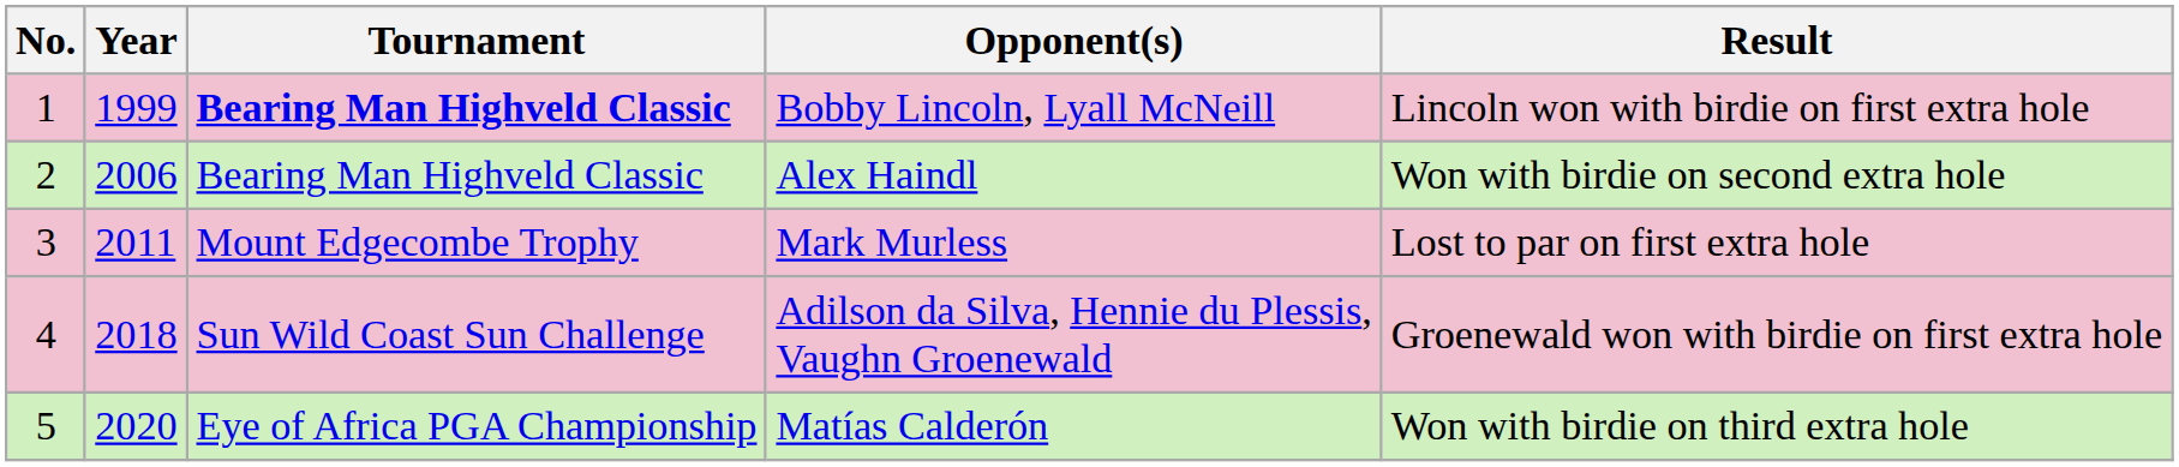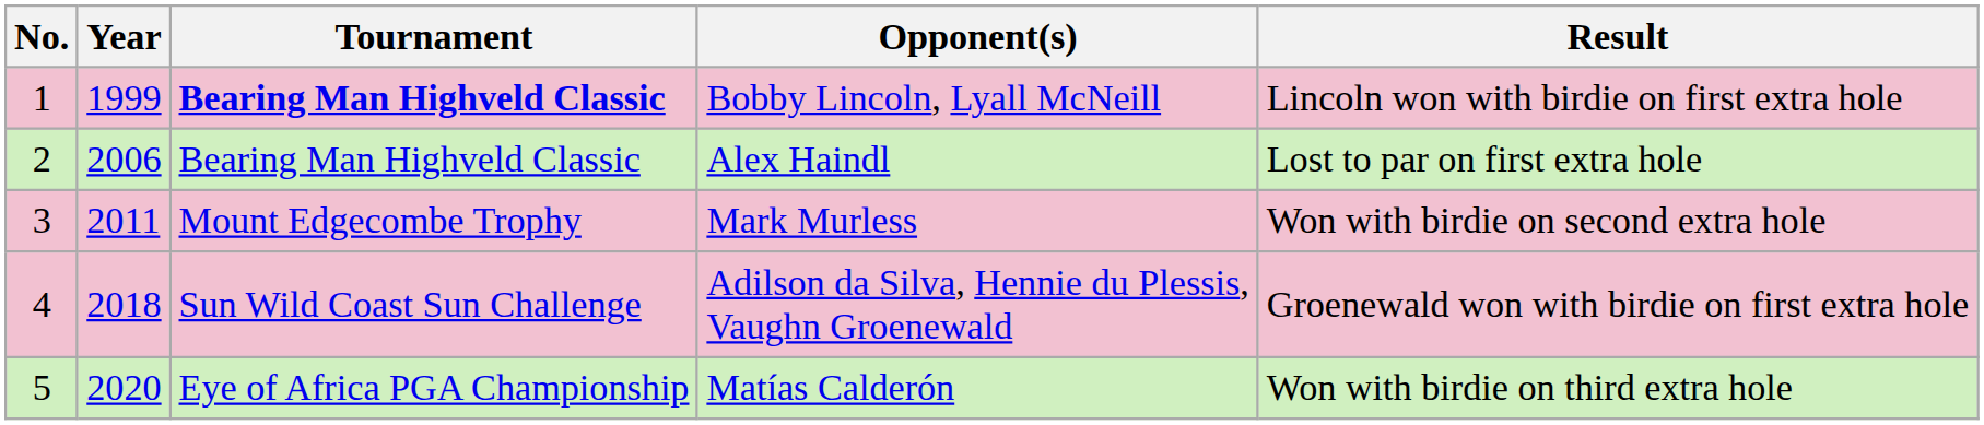 <table class="wikitable" style="font-size:95%;">
 <tr>
 <th>No.</th>
 <th>Year</th>
 <th>Tournament</th>
 <th>Opponent(s)</th>
 <th>Result</th>
 </tr>
 <tr style="background:#F2C1D1;">
 <td align=center>1</td>
 <td><a href='#'>1999</a></td>
 <td><strong><a href='#'>Bearing Man Highveld Classic</a></strong></td>
 <td> <a href='#'>Bobby Lincoln</a>,  <a href='#'>Lyall McNeill</a></td>
 <td>Lincoln won with birdie on first extra hole</td>
 </tr>
 <tr style="background:#D0F0C0;">
 <td align=center>2</td>
 <td><a href='#'>2006</a></td>
 <td><a href='#'>Bearing Man Highveld Classic</a></td>
 <td> <a href='#'>Alex Haindl</a></td>
-<td>Won with birdie on second extra hole</td>
+<td>Lost to par on first extra hole</td>
 </tr>
 <tr style="background:#F2C1D1;">
 <td align=center>3</td>
 <td><a href='#'>2011</a></td>
 <td><a href='#'>Mount Edgecombe Trophy</a></td>
 <td> <a href='#'>Mark Murless</a></td>
-<td>Lost to par on first extra hole</td>
+<td>Won with birdie on second extra hole</td>
 </tr>
 <tr style="background:#F2C1D1;">
 <td align=center>4</td>
 <td><a href='#'>2018</a></td>
 <td><a href='#'>Sun Wild Coast Sun Challenge</a></td>
 <td> <a href='#'>Adilson da Silva</a>,  <a href='#'>Hennie du Plessis</a>,<br> <a href='#'>Vaughn Groenewald</a></td>
 <td>Groenewald won with birdie on first extra hole</td>
 </tr>
 <tr style="background:#D0F0C0;">
 <td align=center>5</td>
 <td><a href='#'>2020</a></td>
 <td><a href='#'>Eye of Africa PGA Championship</a></td>
 <td> <a href='#'>Matías Calderón</a></td>
 <td>Won with birdie on third extra hole</td>
 </tr>
 </table>
